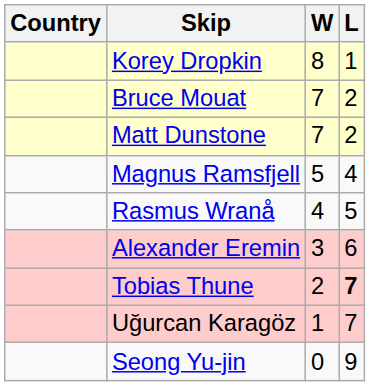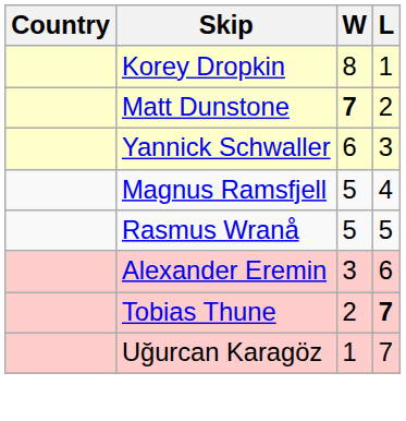 <table class=wikitable>
 <tr>
 <th>Country</th>
 <th>Skip</th>
 <th>W</th>
 <th>L</th>
 </tr>
 <tr style="background:#ffffcc;">
 <td></td>
 <td><a href='#'>Korey Dropkin</a></td>
 <td>8</td>
 <td>1</td>
 </tr>
 <tr style="background:#ffffcc;">
 <td></td>
-<td><a href='#'>Bruce Mouat</a></td>
-<td>7</td>
+<td><a href='#'>Matt Dunstone</a></td>
+<td><strong>7</strong></td>
 <td>2</td>
 </tr>
 <tr style="background:#ffffcc;">
 <td></td>
-<td><a href='#'>Matt Dunstone</a></td>
-<td>7</td>
-<td>2</td>
+<td><a href='#'>Yannick Schwaller</a></td>
+<td>6</td>
+<td>3</td>
 </tr>
 <tr>
 <td></td>
 <td><a href='#'>Magnus Ramsfjell</a></td>
 <td>5</td>
 <td>4</td>
 </tr>
 <tr>
 <td></td>
 <td><a href='#'>Rasmus Wranå</a></td>
-<td>4</td>
+<td>5</td>
 <td>5</td>
 </tr>
 <tr style="background:#ffcccc;">
 <td></td>
 <td><a href='#'>Alexander Eremin</a></td>
 <td>3</td>
 <td>6</td>
 </tr>
 <tr style="background:#ffcccc;">
 <td></td>
 <td><a href='#'>Tobias Thune</a></td>
 <td>2</td>
 <td><strong>7</strong></td>
 </tr>
 <tr style="background:#ffcccc;">
 <td></td>
 <td>Uğurcan Karagöz</td>
 <td>1</td>
 <td>7</td>
 </tr>
-<tr>
-<td></td>
-<td><a href='#'>Seong Yu-jin</a></td>
-<td>0</td>
-<td>9</td>
-</tr>
 </table>
